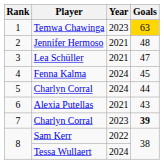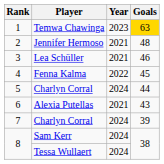 <table class="wikitable">
 <tr>
 <th>Rank</th>
 <th>Player</th>
 <th>Year</th>
 <th>Goals</th>
 </tr>
 <tr>
 <td align="center">1</td>
 <td> <a href='#'>Temwa Chawinga</a></td>
 <td>2023</td>
 <td align="center" style="background: gold;">63</td>
 </tr>
 <tr>
 <td align="center">2</td>
 <td> <a href='#'>Jennifer Hermoso</a></td>
 <td>2021</td>
 <td align="center">48</td>
 </tr>
 <tr>
 <td align="center">3</td>
 <td> <a href='#'>Lea Schüller</a></td>
 <td>2021</td>
-<td align="center">47</td>
+<td align="center">46</td>
 </tr>
 <tr>
 <td align="center">4</td>
 <td> <a href='#'>Fenna Kalma</a></td>
-<td>2024</td>
+<td>2022</td>
 <td align="center">45</td>
 </tr>
 <tr>
 <td align="center">5</td>
 <td> <a href='#'>Charlyn Corral</a></td>
 <td>2024</td>
 <td align="center">44</td>
 </tr>
 <tr>
 <td align="center">6</td>
 <td> <a href='#'>Alexia Putellas</a></td>
 <td>2021</td>
 <td align="center">43</td>
 </tr>
 <tr>
 <td align="center">7</td>
 <td> <a href='#'>Charlyn Corral</a></td>
-<td>2023</td>
-<td align="center"><strong>39</strong></td>
+<td>2024</td>
+<td align="center">39</td>
 </tr>
 <tr>
 <td rowspan="2" align="center">8</td>
 <td> <a href='#'>Sam Kerr</a></td>
-<td>2022</td>
+<td>2024</td>
 <td rowspan="2" align="center">38</td>
 </tr>
 <tr>
 <td> <a href='#'>Tessa Wullaert</a></td>
 <td>2024</td>
 </tr>
 </table>
